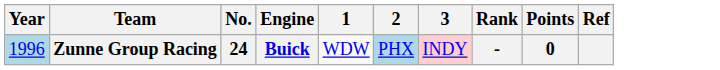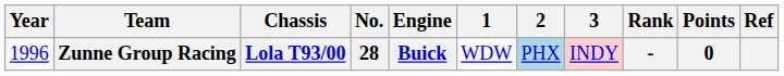 <table class="wikitable" style="text-align:center; font-size:90%">
 <tr>
 <th>Year</th>
 <th>Team</th>
+<th>Chassis</th>
 <th>No.</th>
 <th>Engine</th>
 <th>1</th>
 <th>2</th>
 <th>3</th>
 <th>Rank</th>
 <th>Points</th>
 <th>Ref</th>
 </tr>
 <tr>
-<td rowspan=1 style="background: lightblue;"><a href='#'>1996</a></td>
+<td rowspan=1><a href='#'>1996</a></td>
 <th rowspan=1>Zunne Group Racing</th>
-<th>24</th>
+<th><a href='#'>Lola T93/00</a></th>
+<th>28</th>
 <th rowspan=1><a href='#'>Buick</a></th>
 <td><a href='#'>WDW</a><br></td>
 <td style="background: lightblue;"><a href='#'>PHX</a><br></td>
 <td style="background:#FFCFCF;"><a href='#'>INDY</a><br></td>
 <th>-</th>
 <th>0</th>
 <th></th>
 </tr>
 </table>
